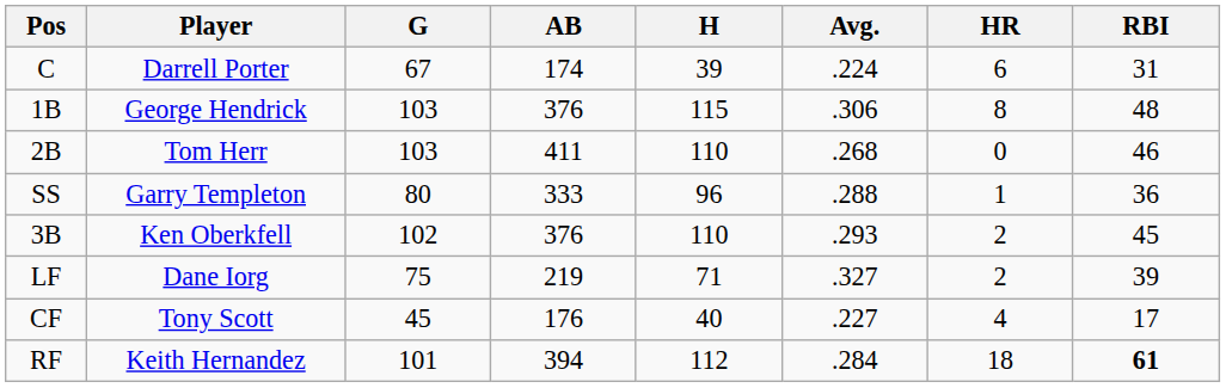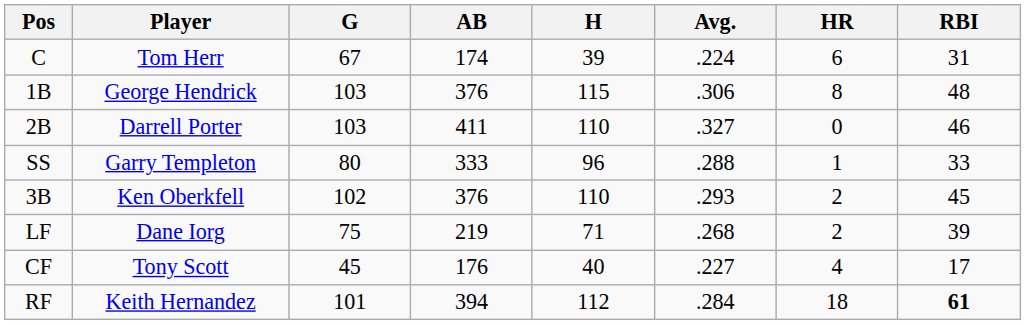 <table class="wikitable sortable">
 <tr>
 <th bgcolor="#DDDDFF" width="5%">Pos</th>
 <th bgcolor="#DDDDFF" width="16%">Player</th>
 <th bgcolor="#DDDDFF" width="9%">G</th>
 <th bgcolor="#DDDDFF" width="9%">AB</th>
 <th bgcolor="#DDDDFF" width="9%">H</th>
 <th bgcolor="#DDDDFF" width="9%">Avg.</th>
 <th bgcolor="#DDDDFF" width="9%">HR</th>
 <th bgcolor="#DDDDFF" width="9%">RBI</th>
 </tr>
 <tr align=center>
 <td>C</td>
-<td><a href='#'>Darrell Porter</a></td>
+<td><a href='#'>Tom Herr</a></td>
 <td>67</td>
 <td>174</td>
 <td>39</td>
 <td>.224</td>
 <td>6</td>
 <td>31</td>
 </tr>
 <tr align=center>
 <td>1B</td>
 <td><a href='#'>George Hendrick</a></td>
 <td>103</td>
 <td>376</td>
 <td>115</td>
 <td>.306</td>
 <td>8</td>
 <td>48</td>
 </tr>
 <tr align=center>
 <td>2B</td>
-<td><a href='#'>Tom Herr</a></td>
+<td><a href='#'>Darrell Porter</a></td>
 <td>103</td>
 <td>411</td>
 <td>110</td>
-<td>.268</td>
+<td>.327</td>
 <td>0</td>
 <td>46</td>
 </tr>
 <tr align=center>
 <td>SS</td>
 <td><a href='#'>Garry Templeton</a></td>
 <td>80</td>
 <td>333</td>
 <td>96</td>
 <td>.288</td>
 <td>1</td>
-<td>36</td>
+<td>33</td>
 </tr>
 <tr align=center>
 <td>3B</td>
 <td><a href='#'>Ken Oberkfell</a></td>
 <td>102</td>
 <td>376</td>
 <td>110</td>
 <td>.293</td>
 <td>2</td>
 <td>45</td>
 </tr>
 <tr align=center>
 <td>LF</td>
 <td><a href='#'>Dane Iorg</a></td>
 <td>75</td>
 <td>219</td>
 <td>71</td>
-<td>.327</td>
+<td>.268</td>
 <td>2</td>
 <td>39</td>
 </tr>
 <tr align=center>
 <td>CF</td>
 <td><a href='#'>Tony Scott</a></td>
 <td>45</td>
 <td>176</td>
 <td>40</td>
 <td>.227</td>
 <td>4</td>
 <td>17</td>
 </tr>
 <tr align=center>
 <td>RF</td>
 <td><a href='#'>Keith Hernandez</a></td>
 <td>101</td>
 <td>394</td>
 <td>112</td>
 <td>.284</td>
 <td>18</td>
 <td><strong>61</strong></td>
 </tr>
 </table>
